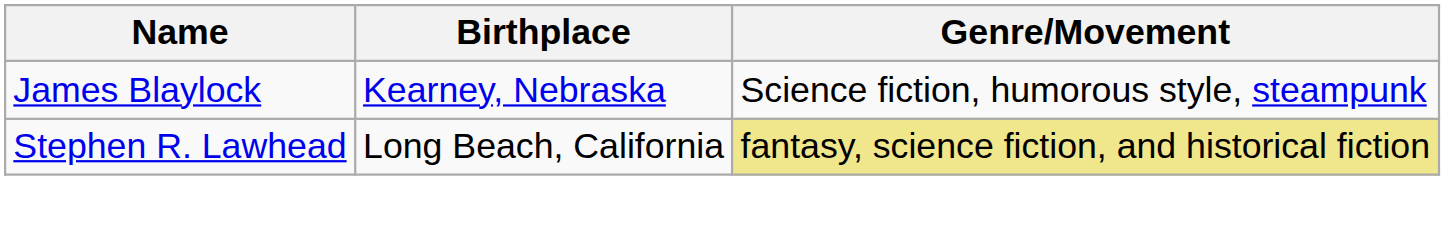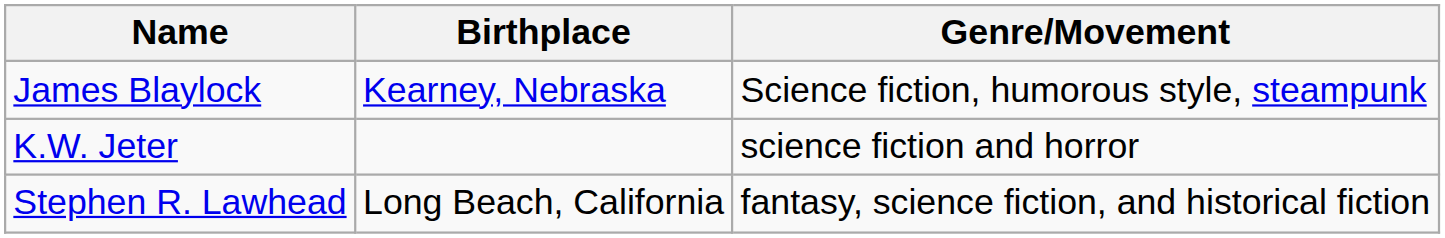 <table class="wikitable">
 <tr>
 <th>Name</th>
 <th>Birthplace</th>
 <th>Genre/Movement</th>
 </tr>
 <tr>
 <td><a href='#'>James Blaylock</a></td>
 <td><a href='#'>Kearney, Nebraska</a></td>
 <td>Science fiction, humorous style, <a href='#'>steampunk</a></td>
 </tr>
 <tr>
+<td><a href='#'>K.W. Jeter</a></td>
+<td></td>
+<td>science fiction and horror</td>
+</tr>
+<tr>
 <td><a href='#'>Stephen R. Lawhead</a></td>
 <td>Long Beach, California</td>
-<td style="background: khaki;">fantasy, science fiction, and historical fiction</td>
+<td>fantasy, science fiction, and historical fiction</td>
 </tr>
 </table>
